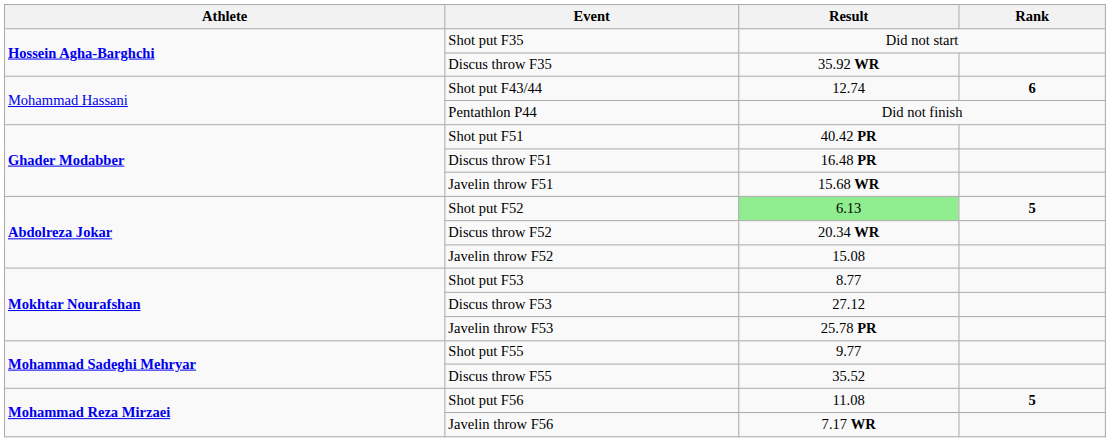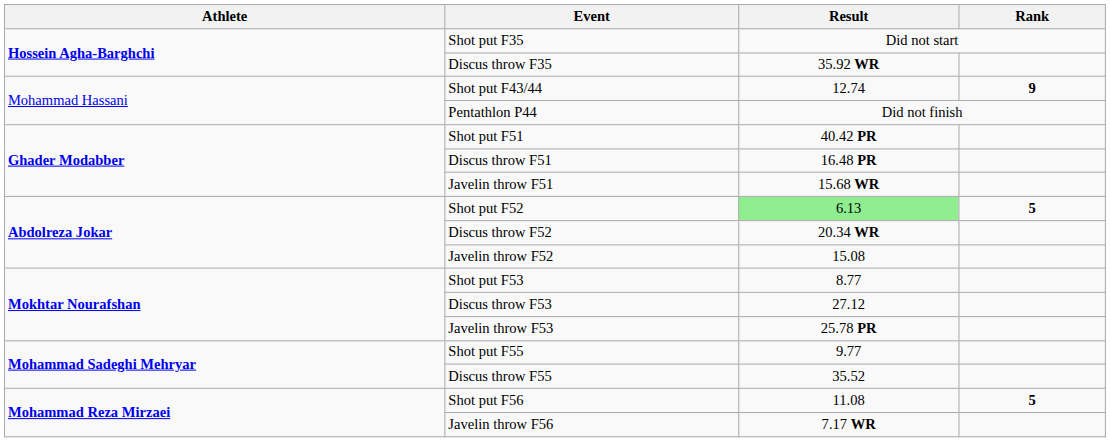 <table class="wikitable" width="55%" style="text-align:center; font-size:90%">
 <tr>
 <th width="30%">Athlete</th>
 <th width="20%">Event</th>
 <th width="15%">Result</th>
 <th width="10%">Rank</th>
 </tr>
 <tr>
 <td rowspan="2" align="left"><strong><a href='#'>Hossein Agha-Barghchi</a></strong></td>
 <td align="left">Shot put F35</td>
 <td colspan=2 align=center>Did not start</td>
 </tr>
 <tr>
 <td align="left">Discus throw F35</td>
 <td>35.92 <strong>WR</strong></td>
 <td></td>
 </tr>
 <tr>
 <td rowspan="2" align="left"><a href='#'>Mohammad Hassani</a></td>
 <td align="left">Shot put F43/44</td>
 <td>12.74</td>
-<td><strong>6</strong></td>
+<td><strong>9</strong></td>
 </tr>
 <tr>
 <td align="left">Pentathlon P44</td>
 <td colspan=2 align=center>Did not finish</td>
 </tr>
 <tr>
 <td rowspan="3" align="left"><strong><a href='#'>Ghader Modabber</a></strong></td>
 <td align="left">Shot put F51</td>
 <td>40.42 <strong>PR</strong></td>
 <td></td>
 </tr>
 <tr>
 <td align="left">Discus throw F51</td>
 <td>16.48 <strong>PR</strong></td>
 <td></td>
 </tr>
 <tr>
 <td align="left">Javelin throw F51</td>
 <td>15.68 <strong>WR</strong></td>
 <td></td>
 </tr>
 <tr>
 <td rowspan="3" align="left"><strong><a href='#'>Abdolreza Jokar</a></strong></td>
 <td align="left">Shot put F52</td>
 <td style="background: lightgreen;">6.13</td>
 <td><strong>5</strong></td>
 </tr>
 <tr>
 <td align="left">Discus throw F52</td>
 <td>20.34 <strong>WR</strong></td>
 <td></td>
 </tr>
 <tr>
 <td align="left">Javelin throw F52</td>
 <td>15.08</td>
 <td></td>
 </tr>
 <tr>
 <td rowspan="3" align="left"><strong><a href='#'>Mokhtar Nourafshan</a></strong></td>
 <td align="left">Shot put F53</td>
 <td>8.77</td>
 <td></td>
 </tr>
 <tr>
 <td align="left">Discus throw F53</td>
 <td>27.12</td>
 <td></td>
 </tr>
 <tr>
 <td align="left">Javelin throw F53</td>
 <td>25.78 <strong>PR</strong></td>
 <td></td>
 </tr>
 <tr>
 <td rowspan="2" align="left"><strong><a href='#'>Mohammad Sadeghi Mehryar</a></strong></td>
 <td align="left">Shot put F55</td>
 <td>9.77</td>
 <td></td>
 </tr>
 <tr>
 <td align="left">Discus throw F55</td>
 <td>35.52</td>
 <td></td>
 </tr>
 <tr>
 <td rowspan="2" align="left"><strong><a href='#'>Mohammad Reza Mirzaei</a></strong></td>
 <td align="left">Shot put F56</td>
 <td>11.08</td>
 <td><strong>5</strong></td>
 </tr>
 <tr>
 <td align="left">Javelin throw F56</td>
 <td>7.17 <strong>WR</strong></td>
 <td></td>
 </tr>
 </table>
